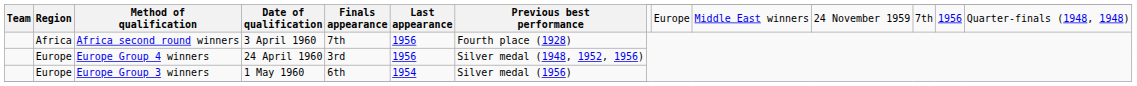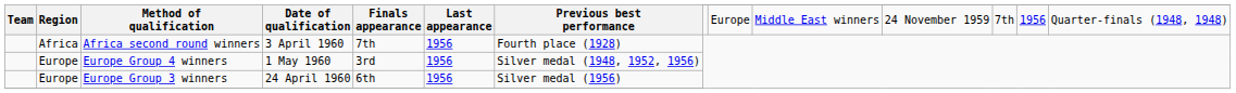 <table class="wikitable sortable">
 <tr>
 <th rowspan=2>Team</th>
 <th rowspan=2>Region</th>
 <th rowspan=2>Method of<br>qualification</th>
 <th rowspan=2>Date of<br>qualification</th>
 <th rowspan=2 data-sort-type="number">Finals<br>appearance</th>
 <th rowspan=2>Last<br>appearance</th>
 <th rowspan=2>Previous best<br>performance</th>
 </tr>
 <tr>
 <td style=white-space:nowrap></td>
 <td>Europe</td>
 <td><a href='#'>Middle East</a> winners</td>
 <td>24 November 1959</td>
 <td>7th</td>
 <td><a href='#'>1956</a></td>
 <td data-sort-value="4">Quarter-finals (<a href='#'>1948</a>, <a href='#'>1948</a>)</td>
 </tr>
 <tr>
 <td style=white-space:nowrap></td>
 <td>Africa</td>
 <td><a href='#'>Africa second round</a> winners</td>
 <td>3 April 1960</td>
 <td>7th</td>
 <td><a href='#'>1956</a></td>
 <td data-sort-value="5">Fourth place (<a href='#'>1928</a>)</td>
 </tr>
 <tr>
 <td style=white-space:nowrap></td>
 <td>Europe</td>
 <td><a href='#'>Europe Group 4</a> winners</td>
-<td>24 April 1960</td>
+<td>1 May 1960</td>
 <td>3rd</td>
 <td><a href='#'>1956</a></td>
 <td data-sort-value="7">Silver medal (<a href='#'>1948</a>, <a href='#'>1952</a>, <a href='#'>1956</a>)</td>
 </tr>
 <tr>
 <td style=white-space:nowrap></td>
 <td>Europe</td>
 <td><a href='#'>Europe Group 3</a> winners</td>
-<td>1 May 1960</td>
+<td>24 April 1960</td>
 <td>6th</td>
-<td><a href='#'>1954</a></td>
+<td><a href='#'>1956</a></td>
 <td data-sort-value="6">Silver medal (<a href='#'>1956</a>)</td>
 </tr>
 <tr>
 </tr>
 </table>
